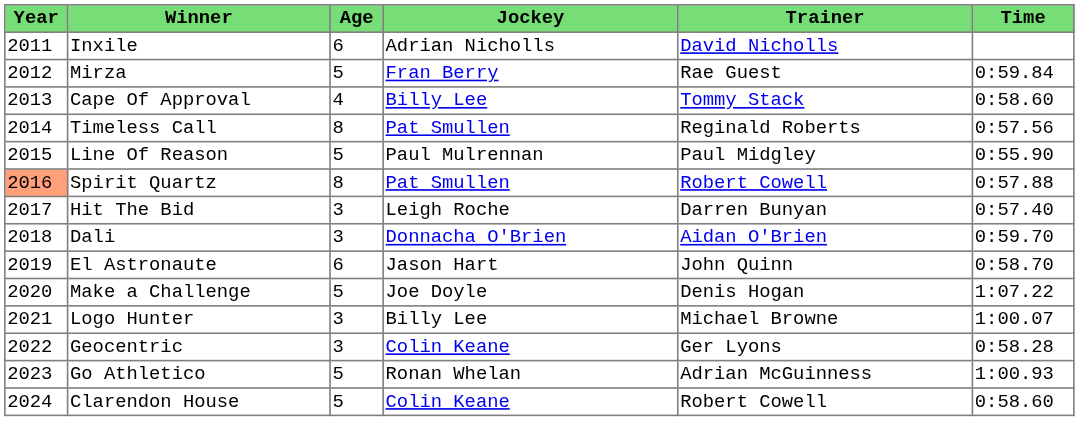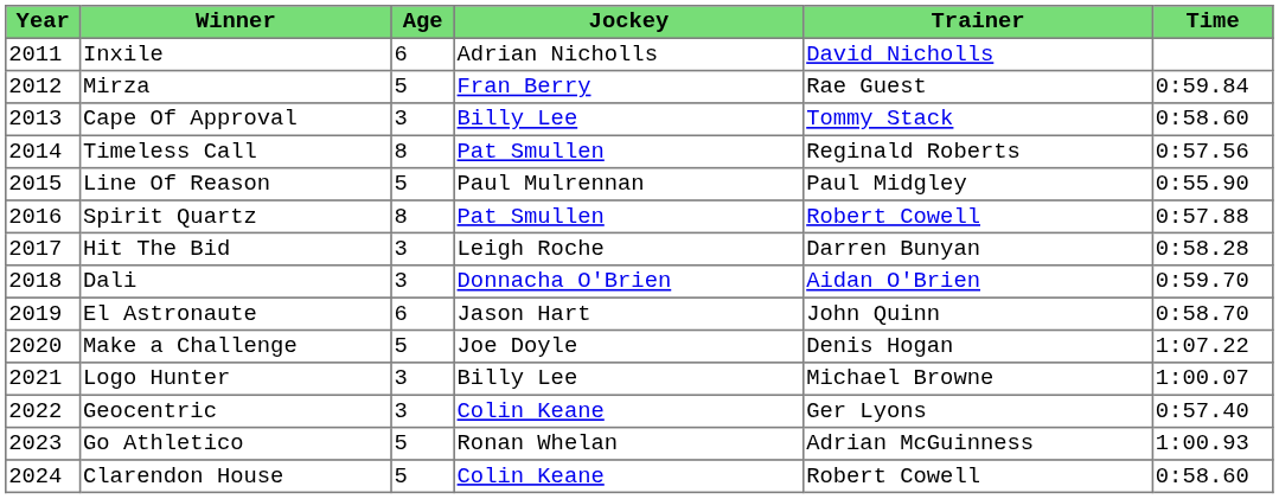 <table class = "sortable" | border="1" style="border-collapse: collapse; font-size:90%">
 <tr bgcolor="#77dd77" align="center">
 <th style="width:36px"><strong>Year</strong></th>
 <th style="width:160px"><strong>Winner</strong></th>
 <th style="width:30px"><strong>Age</strong></th>
 <th style="width:180px"><strong>Jockey</strong></th>
 <th style="width:180px"><strong>Trainer</strong></th>
 <th style="width:60px"><strong>Time</strong></th>
 </tr>
 <tr>
 <td>2011</td>
 <td>Inxile</td>
 <td>6</td>
 <td>Adrian Nicholls</td>
 <td><a href='#'>David Nicholls</a></td>
 <td></td>
 </tr>
 <tr>
 <td>2012</td>
 <td>Mirza</td>
 <td>5</td>
 <td><a href='#'>Fran Berry</a></td>
 <td>Rae Guest</td>
 <td>0:59.84</td>
 </tr>
 <tr>
 <td>2013</td>
 <td>Cape Of Approval</td>
-<td>4</td>
+<td>3</td>
 <td><a href='#'>Billy Lee</a></td>
 <td><a href='#'>Tommy Stack</a></td>
 <td>0:58.60</td>
 </tr>
 <tr>
 <td>2014</td>
 <td>Timeless Call</td>
 <td>8</td>
 <td><a href='#'>Pat Smullen</a></td>
 <td>Reginald Roberts</td>
 <td>0:57.56</td>
 </tr>
 <tr>
 <td>2015</td>
 <td>Line Of Reason</td>
 <td>5</td>
 <td>Paul Mulrennan</td>
 <td>Paul Midgley</td>
 <td>0:55.90</td>
 </tr>
 <tr>
-<td style="background: lightsalmon;">2016</td>
+<td>2016</td>
 <td>Spirit Quartz</td>
 <td>8</td>
 <td><a href='#'>Pat Smullen</a></td>
 <td><a href='#'>Robert Cowell</a></td>
 <td>0:57.88</td>
 </tr>
 <tr>
 <td>2017</td>
 <td>Hit The Bid</td>
 <td>3</td>
 <td>Leigh Roche</td>
 <td>Darren Bunyan</td>
-<td>0:57.40</td>
+<td>0:58.28</td>
 </tr>
 <tr>
 <td>2018</td>
 <td>Dali</td>
 <td>3</td>
 <td><a href='#'>Donnacha O'Brien</a></td>
 <td><a href='#'>Aidan O'Brien</a></td>
 <td>0:59.70</td>
 </tr>
 <tr>
 <td>2019</td>
 <td>El Astronaute</td>
 <td>6</td>
 <td>Jason Hart</td>
 <td>John Quinn</td>
 <td>0:58.70</td>
 </tr>
 <tr>
 <td>2020</td>
 <td>Make a Challenge</td>
 <td>5</td>
 <td>Joe Doyle</td>
 <td>Denis Hogan</td>
 <td>1:07.22</td>
 </tr>
 <tr>
 <td>2021</td>
 <td>Logo Hunter</td>
 <td>3</td>
 <td>Billy Lee</td>
 <td>Michael Browne</td>
 <td>1:00.07</td>
 </tr>
 <tr>
 <td>2022</td>
 <td>Geocentric</td>
 <td>3</td>
 <td><a href='#'>Colin Keane</a></td>
 <td>Ger Lyons</td>
-<td>0:58.28</td>
+<td>0:57.40</td>
 </tr>
 <tr>
 <td>2023</td>
 <td>Go Athletico</td>
 <td>5</td>
 <td>Ronan Whelan</td>
 <td>Adrian McGuinness</td>
 <td>1:00.93</td>
 </tr>
 <tr>
 <td>2024</td>
 <td>Clarendon House</td>
 <td>5</td>
 <td><a href='#'>Colin Keane</a></td>
 <td>Robert Cowell</td>
 <td>0:58.60</td>
 </tr>
 </table>
